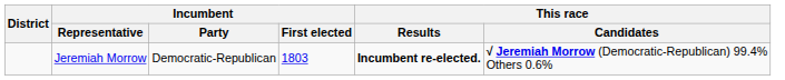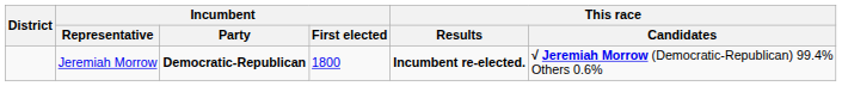 <table class=wikitable>
 <tr>
 <th rowspan=2>District</th>
 <th colspan=3>Incumbent</th>
 <th colspan=2>This race</th>
 </tr>
 <tr>
 <th>Representative</th>
 <th>Party</th>
 <th>First elected</th>
 <th>Results</th>
 <th>Candidates</th>
 </tr>
 <tr>
 <td></td>
 <td><a href='#'>Jeremiah Morrow</a></td>
-<td>Democratic-Republican</td>
-<td><a href='#'>1803</a></td>
+<td><strong>Democratic-Republican</strong></td>
+<td><a href='#'>1800</a></td>
 <td><strong>Incumbent re-elected.</strong></td>
 <td nowrap><strong>√ <a href='#'>Jeremiah Morrow</a></strong> (Democratic-Republican) 99.4%<br>Others 0.6%</td>
 </tr>
 </table>
